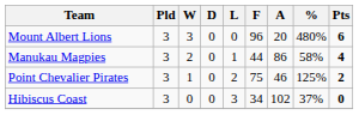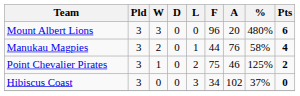 <table class="wikitable" style="text-align:center;">
 <tr>
 <th width=175>Team</th>
 <th width=20 abbr="Played">Pld</th>
 <th width=20 abbr="Won">W</th>
 <th width=20 abbr="Drawn">D</th>
 <th width=20 abbr="Lost">L</th>
 <th width=20 abbr="For">F</th>
 <th width=20 abbr="Against">A</th>
 <th width=20 abbr="Points">%</th>
 <th width=20 abbr="Points">Pts</th>
 </tr>
 <tr>
 <td style="text-align:left;"><a href='#'>Mount Albert Lions</a></td>
 <td>3</td>
 <td>3</td>
 <td>0</td>
 <td>0</td>
 <td>96</td>
 <td>20</td>
 <td>480%</td>
 <td><strong>6</strong></td>
 </tr>
 <tr>
 <td style="text-align:left;"><a href='#'>Manukau Magpies</a></td>
 <td>3</td>
 <td>2</td>
 <td>0</td>
 <td>1</td>
 <td>44</td>
-<td>86</td>
+<td>76</td>
 <td>58%</td>
 <td><strong>4</strong></td>
 </tr>
 <tr>
 <td style="text-align:left;"><a href='#'>Point Chevalier Pirates</a></td>
 <td>3</td>
 <td>1</td>
 <td>0</td>
 <td>2</td>
 <td>75</td>
 <td>46</td>
 <td>125%</td>
 <td><strong>2</strong></td>
 </tr>
 <tr>
 <td style="text-align:left;"><a href='#'>Hibiscus Coast</a></td>
 <td>3</td>
 <td>0</td>
 <td>0</td>
 <td>3</td>
 <td>34</td>
 <td>102</td>
 <td>37%</td>
 <td><strong>0</strong></td>
 </tr>
 <tr>
 </tr>
 </table>
